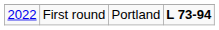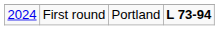 <table class="wikitable">
 <tr align="center">
 </tr>
 <tr style="text-align:center;">
-<td><a href='#'>2022</a></td>
+<td><a href='#'>2024</a></td>
 <td>First round</td>
 <td>Portland</td>
 <td><strong>L 73-94</strong></td>
 </tr>
 </table>
